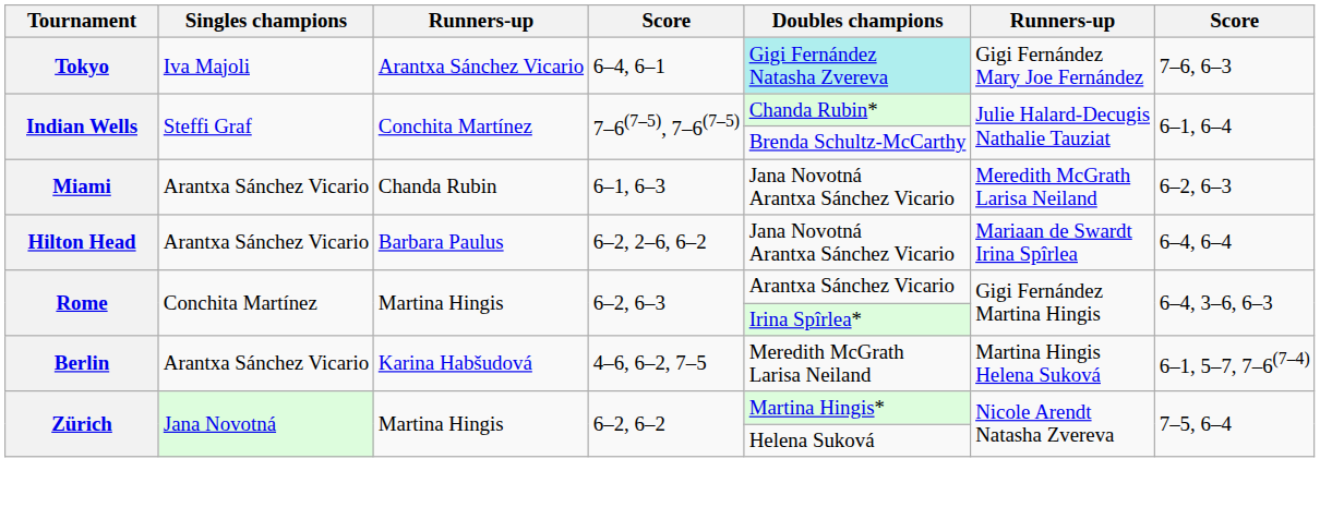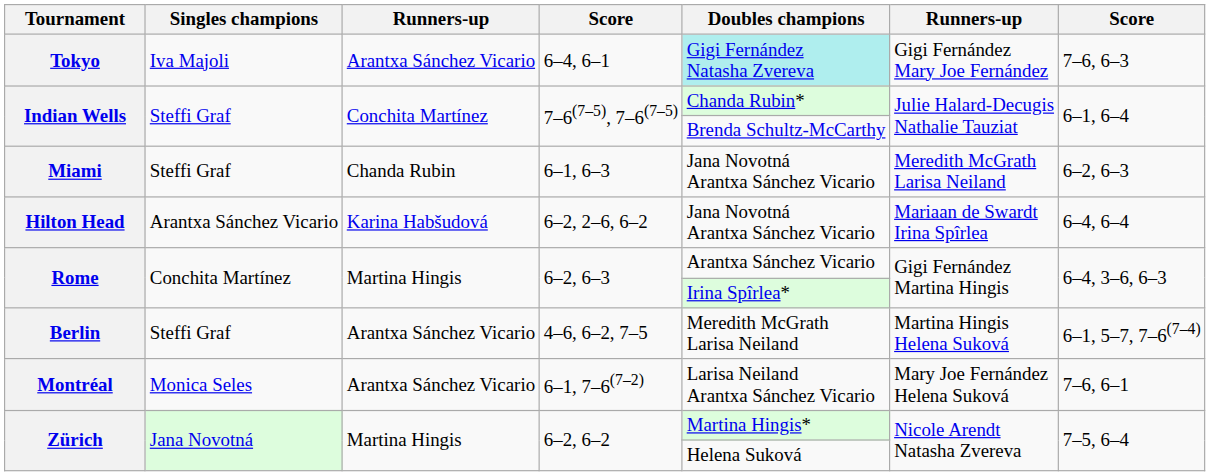 <table class="wikitable plainrowheaders">
 <tr>
 <th scope="col" style="min-width:7em">Tournament</th>
 <th scope="col">Singles champions</th>
 <th scope="col">Runners-up</th>
 <th scope="col">Score</th>
 <th scope="col">Doubles champions</th>
 <th scope="col">Runners-up</th>
 <th scope="col">Score</th>
 </tr>
 <tr>
 <th scope="row"><strong><a href='#'>Tokyo</a></strong><br></th>
 <td> <a href='#'>Iva Majoli</a></td>
 <td> <a href='#'>Arantxa Sánchez Vicario</a></td>
 <td>6–4, 6–1</td>
 <td style="background: paleturquoise;"> <a href='#'>Gigi Fernández</a> <br>  <a href='#'>Natasha Zvereva</a></td>
 <td> Gigi Fernández <br>  <a href='#'>Mary Joe Fernández</a></td>
 <td>7–6, 6–3</td>
 </tr>
 <tr>
 <th scope="row" rowspan=2><strong><a href='#'>Indian Wells</a></strong><br></th>
 <td rowspan="2"> <a href='#'>Steffi Graf</a></td>
 <td rowspan="2"> <a href='#'>Conchita Martínez</a></td>
 <td rowspan="2">7–6<sup>(7–5)</sup>, 7–6<sup>(7–5)</sup></td>
 <td style="background:#ddfddd"> <a href='#'>Chanda Rubin</a>*</td>
 <td rowspan="2"> <a href='#'>Julie Halard-Decugis</a> <br>  <a href='#'>Nathalie Tauziat</a></td>
 <td rowspan="2">6–1, 6–4</td>
 </tr>
 <tr>
 <td> <a href='#'>Brenda Schultz-McCarthy</a></td>
 </tr>
 <tr>
 <th scope="row"><strong><a href='#'>Miami</a></strong><br></th>
-<td> Arantxa Sánchez Vicario</td>
+<td> Steffi Graf</td>
 <td> Chanda Rubin</td>
 <td>6–1, 6–3</td>
 <td> Jana Novotná <br>  Arantxa Sánchez Vicario</td>
 <td> <a href='#'>Meredith McGrath</a> <br>  <a href='#'>Larisa Neiland</a></td>
 <td>6–2, 6–3</td>
 </tr>
 <tr>
 <th scope="row"><strong><a href='#'>Hilton Head</a></strong><br></th>
 <td> Arantxa Sánchez Vicario</td>
-<td> <a href='#'>Barbara Paulus</a></td>
+<td> <a href='#'>Karina Habšudová</a></td>
 <td>6–2, 2–6, 6–2</td>
 <td> Jana Novotná <br>  Arantxa Sánchez Vicario</td>
 <td> <a href='#'>Mariaan de Swardt</a> <br>  <a href='#'>Irina Spîrlea</a></td>
 <td>6–4, 6–4</td>
 </tr>
 <tr>
 <th scope="row" rowspan=2><strong><a href='#'>Rome</a></strong><br></th>
 <td rowspan="2"> Conchita Martínez</td>
 <td rowspan="2"> Martina Hingis</td>
 <td rowspan="2">6–2, 6–3</td>
 <td> Arantxa Sánchez Vicario</td>
 <td rowspan="2"> Gigi Fernández <br>  Martina Hingis</td>
 <td rowspan="2">6–4, 3–6, 6–3</td>
 </tr>
 <tr>
 <td style="background:#ddfddd"> <a href='#'>Irina Spîrlea</a>*</td>
 </tr>
 <tr>
 <th scope="row"><strong><a href='#'>Berlin</a></strong><br></th>
+<td> Steffi Graf</td>
 <td> Arantxa Sánchez Vicario</td>
-<td> <a href='#'>Karina Habšudová</a></td>
 <td>4–6, 6–2, 7–5</td>
 <td> Meredith McGrath <br>  Larisa Neiland</td>
 <td> Martina Hingis <br>  <a href='#'>Helena Suková</a></td>
 <td>6–1, 5–7, 7–6<sup>(7–4)</sup></td>
+</tr>
+<tr>
+<th scope="row"><strong><a href='#'>Montréal</a></strong><br></th>
+<td> <a href='#'>Monica Seles</a></td>
+<td> Arantxa Sánchez Vicario</td>
+<td>6–1, 7–6<sup>(7–2)</sup></td>
+<td> Larisa Neiland <br>  Arantxa Sánchez Vicario</td>
+<td> Mary Joe Fernández <br>  Helena Suková</td>
+<td>7–6, 6–1</td>
 </tr>
 <tr>
 <th scope="row" rowspan=2><strong><a href='#'>Zürich</a></strong><br></th>
 <td rowspan="2" style="background:#ddfddd"> <a href='#'>Jana Novotná</a></td>
 <td rowspan="2"> Martina Hingis</td>
 <td rowspan="2">6–2, 6–2</td>
 <td style="background:#ddfddd"> <a href='#'>Martina Hingis</a>*</td>
 <td rowspan="2"> <a href='#'>Nicole Arendt</a> <br>  Natasha Zvereva</td>
 <td rowspan="2">7–5, 6–4</td>
 </tr>
 <tr>
 <td> Helena Suková</td>
 </tr>
 </table>
